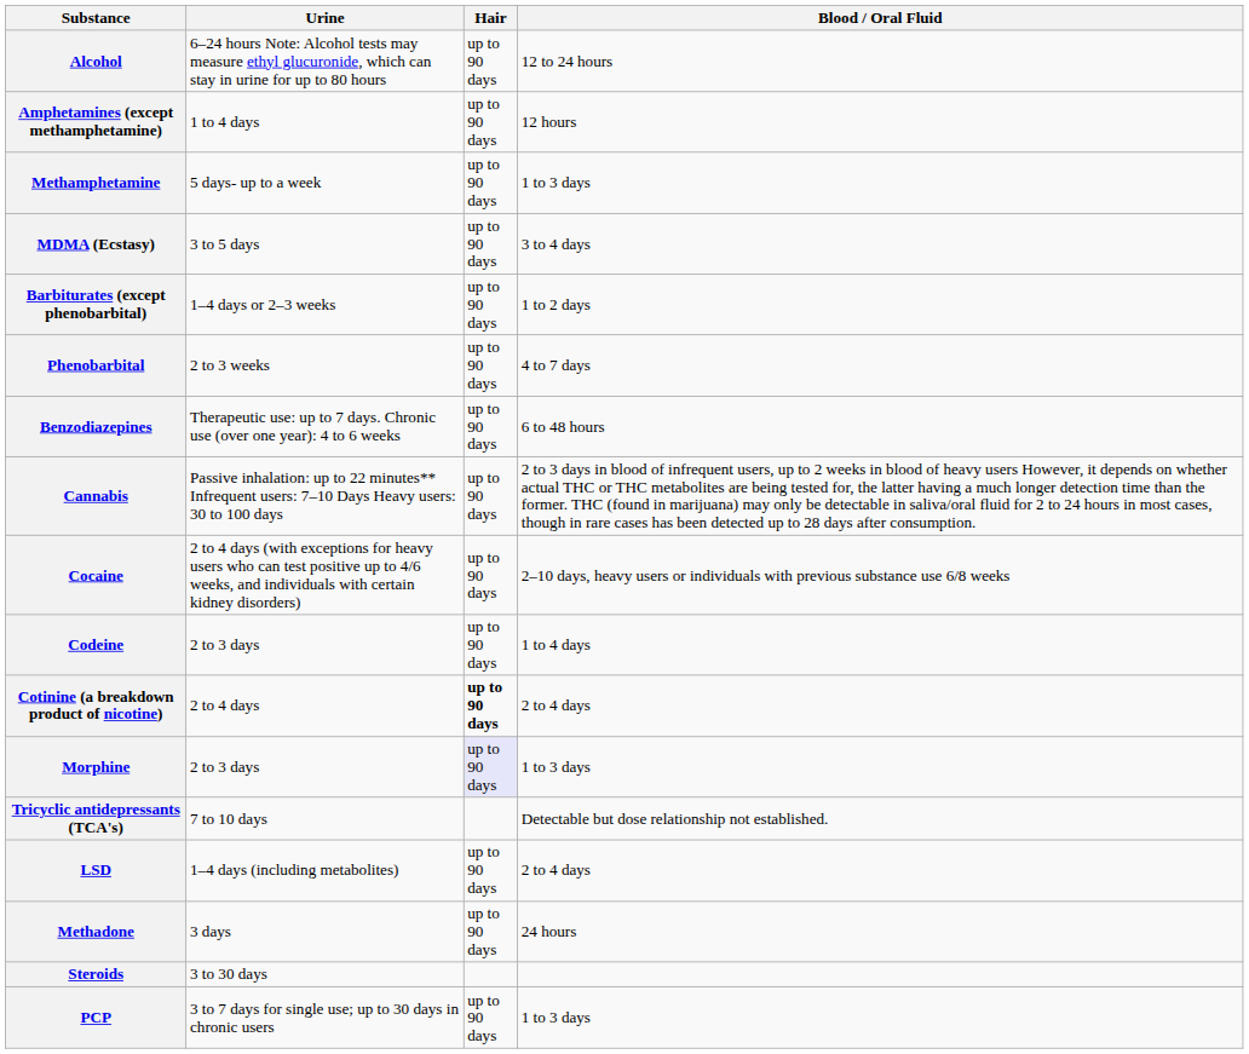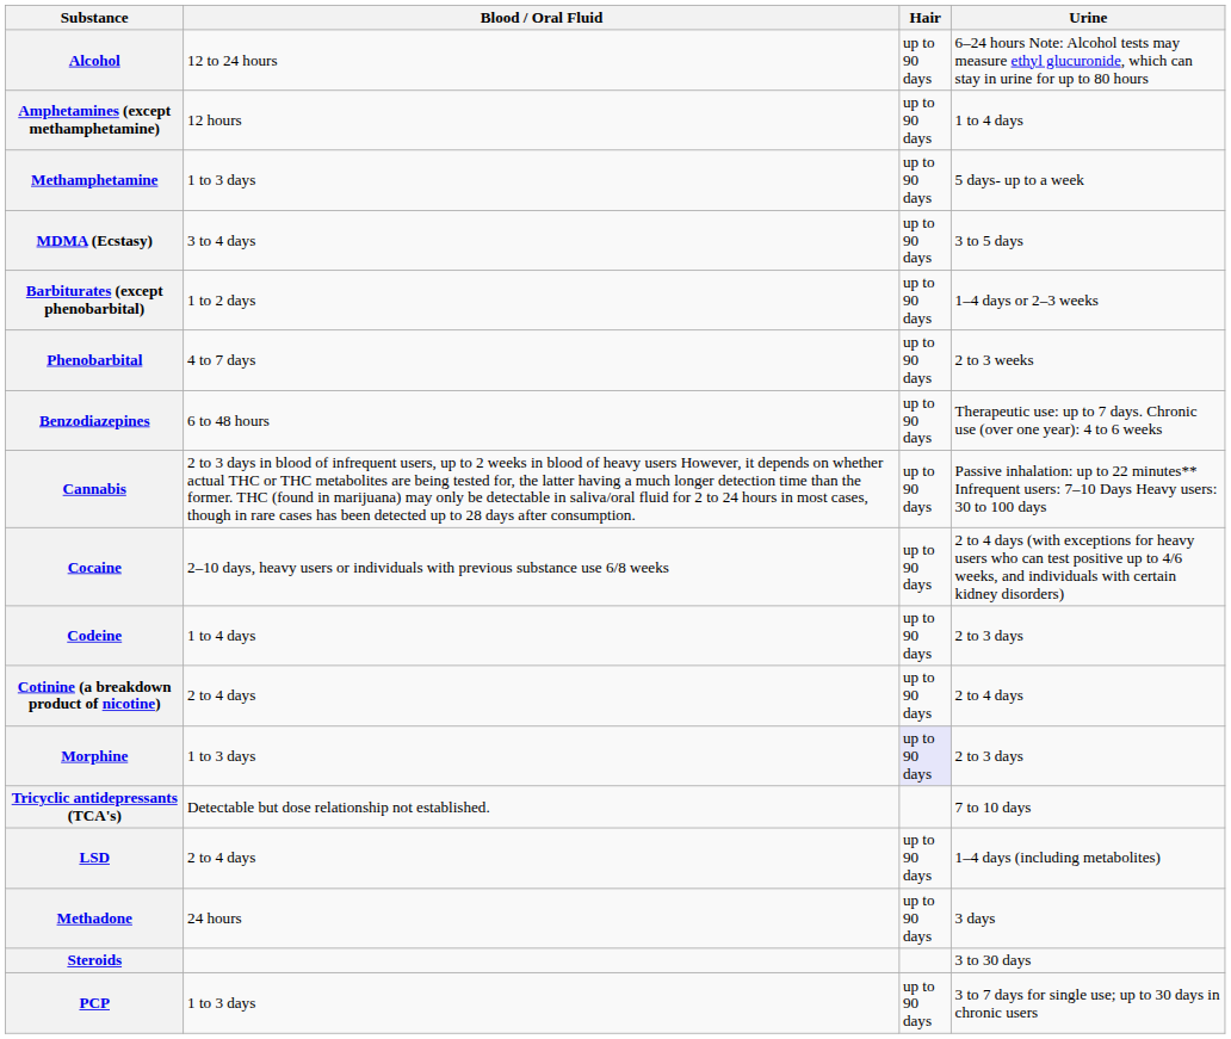 <table class="wikitable">
 <tr>
 <th>Substance</th>
+<th>Blood / Oral Fluid</th>
+<th>Hair</th>
 <th>Urine</th>
-<th>Hair</th>
-<th>Blood / Oral Fluid</th>
 </tr>
 <tr>
 <th><a href='#'>Alcohol</a></th>
+<td>12 to 24 hours</td>
+<td>up to 90 days</td>
 <td>6–24 hours Note:  Alcohol tests may measure <a href='#'>ethyl glucuronide</a>, which can stay in urine for up to 80 hours</td>
-<td>up to 90 days</td>
-<td>12 to 24 hours</td>
 </tr>
 <tr>
 <th><a href='#'>Amphetamines</a> (except methamphetamine)</th>
-<td>1 to 4 days</td>
-<td>up to 90 days</td>
 <td>12 hours</td>
-</tr>
-<tr>
-<th><a href='#'>Methamphetamine</a></th>
-<td>5 days- up to a week</td>
-<td>up to 90 days</td>
-<td>1 to 3 days</td>
-</tr>
-<tr>
-<th><a href='#'>MDMA</a> (Ecstasy)</th>
-<td>3 to 5 days</td>
-<td>up to 90 days</td>
-<td>3 to 4 days</td>
-</tr>
-<tr>
-<th><a href='#'>Barbiturates</a> (except phenobarbital)</th>
-<td>1–4 days or 2–3 weeks</td>
-<td>up to 90 days</td>
-<td>1 to 2 days</td>
-</tr>
-<tr>
-<th><a href='#'>Phenobarbital</a></th>
-<td>2 to 3 weeks</td>
-<td>up to 90 days</td>
-<td>4 to 7 days</td>
-</tr>
-<tr>
-<th><a href='#'>Benzodiazepines</a></th>
-<td>Therapeutic use: up to 7 days. Chronic use (over one year): 4 to 6 weeks</td>
-<td>up to 90 days</td>
-<td>6 to 48 hours</td>
-</tr>
-<tr>
-<th><a href='#'>Cannabis</a></th>
-<td>Passive inhalation: up to 22 minutes**  Infrequent users: 7–10 Days  Heavy users: 30 to 100 days</td>
-<td>up to 90 days</td>
-<td>2 to 3 days in blood of infrequent users, up to 2 weeks in blood of heavy users  However, it depends on whether actual THC or THC metabolites are being tested for, the latter having a much longer detection time than the former. THC (found in marijuana) may only be detectable in saliva/oral fluid for 2 to 24 hours in most cases, though in rare cases has been detected up to 28 days after consumption.</td>
-</tr>
-<tr>
-<th><a href='#'>Cocaine</a></th>
-<td>2 to 4 days (with exceptions for heavy users who can test positive up to 4/6 weeks, and individuals with certain kidney disorders)</td>
-<td>up to 90 days</td>
-<td>2–10 days, heavy users or individuals with previous substance use 6/8 weeks</td>
-</tr>
-<tr>
-<th><a href='#'>Codeine</a></th>
-<td>2 to 3 days</td>
 <td>up to 90 days</td>
 <td>1 to 4 days</td>
 </tr>
 <tr>
+<th><a href='#'>Methamphetamine</a></th>
+<td>1 to 3 days</td>
+<td>up to 90 days</td>
+<td>5 days- up to a week</td>
+</tr>
+<tr>
+<th><a href='#'>MDMA</a> (Ecstasy)</th>
+<td>3 to 4 days</td>
+<td>up to 90 days</td>
+<td>3 to 5 days</td>
+</tr>
+<tr>
+<th><a href='#'>Barbiturates</a> (except phenobarbital)</th>
+<td>1 to 2 days</td>
+<td>up to 90 days</td>
+<td>1–4 days or 2–3 weeks</td>
+</tr>
+<tr>
+<th><a href='#'>Phenobarbital</a></th>
+<td>4 to 7 days</td>
+<td>up to 90 days</td>
+<td>2 to 3 weeks</td>
+</tr>
+<tr>
+<th><a href='#'>Benzodiazepines</a></th>
+<td>6 to 48 hours</td>
+<td>up to 90 days</td>
+<td>Therapeutic use: up to 7 days. Chronic use (over one year): 4 to 6 weeks</td>
+</tr>
+<tr>
+<th><a href='#'>Cannabis</a></th>
+<td>2 to 3 days in blood of infrequent users, up to 2 weeks in blood of heavy users  However, it depends on whether actual THC or THC metabolites are being tested for, the latter having a much longer detection time than the former. THC (found in marijuana) may only be detectable in saliva/oral fluid for 2 to 24 hours in most cases, though in rare cases has been detected up to 28 days after consumption.</td>
+<td>up to 90 days</td>
+<td>Passive inhalation: up to 22 minutes**  Infrequent users: 7–10 Days  Heavy users: 30 to 100 days</td>
+</tr>
+<tr>
+<th><a href='#'>Cocaine</a></th>
+<td>2–10 days, heavy users or individuals with previous substance use 6/8 weeks</td>
+<td>up to 90 days</td>
+<td>2 to 4 days (with exceptions for heavy users who can test positive up to 4/6 weeks, and individuals with certain kidney disorders)</td>
+</tr>
+<tr>
+<th><a href='#'>Codeine</a></th>
+<td>1 to 4 days</td>
+<td>up to 90 days</td>
+<td>2 to 3 days</td>
+</tr>
+<tr>
 <th><a href='#'>Cotinine</a> (a breakdown product of <a href='#'>nicotine</a>)</th>
 <td>2 to 4 days</td>
-<td><strong>up to 90 days</strong></td>
+<td>up to 90 days</td>
 <td>2 to 4 days</td>
 </tr>
 <tr>
 <th><a href='#'>Morphine</a></th>
+<td>1 to 3 days</td>
+<td style="background: lavender;">up to 90 days</td>
 <td>2 to 3 days</td>
-<td style="background: lavender;">up to 90 days</td>
-<td>1 to 3 days</td>
 </tr>
 <tr>
 <th><a href='#'>Tricyclic antidepressants</a> (TCA's)</th>
+<td>Detectable but dose relationship not established.</td>
+<td></td>
 <td>7 to 10 days</td>
-<td></td>
-<td>Detectable but dose relationship not established.</td>
 </tr>
 <tr>
 <th><a href='#'>LSD</a></th>
+<td>2 to 4 days</td>
+<td>up to 90 days</td>
 <td>1–4 days (including metabolites)</td>
-<td>up to 90 days</td>
-<td>2 to 4 days</td>
 </tr>
 <tr>
 <th><a href='#'>Methadone</a></th>
+<td>24 hours</td>
+<td>up to 90 days</td>
 <td>3 days</td>
-<td>up to 90 days</td>
-<td>24 hours</td>
 </tr>
 <tr>
 <th><a href='#'>Steroids</a></th>
-<td>3 to 30 days</td>
 <td></td>
 <td></td>
+<td>3 to 30 days</td>
 </tr>
 <tr>
 <th><a href='#'>PCP</a></th>
+<td>1 to 3 days</td>
+<td>up to 90 days</td>
 <td>3 to 7 days for single use; up to 30 days in chronic users</td>
-<td>up to 90 days</td>
-<td>1 to 3 days</td>
 </tr>
 </table>
